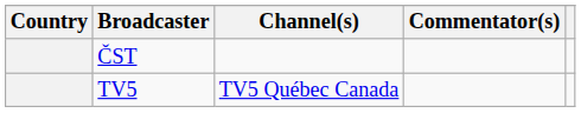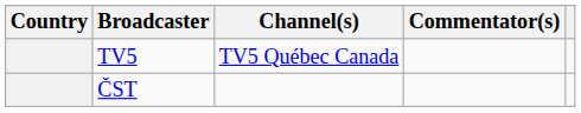 <table class="wikitable plainrowheaders">
 <tr>
 </tr>
 <tr>
 <th scope="col">Country</th>
 <th scope="col">Broadcaster</th>
 <th scope="col">Channel(s)</th>
 <th scope="col">Commentator(s)</th>
 <th scope="col"></th>
 </tr>
 <tr>
 <th scope="row"></th>
+<td><a href='#'>TV5</a></td>
+<td><a href='#'>TV5 Québec Canada</a></td>
+<td></td>
+<td style="text-align:center"></td>
+</tr>
+<tr>
+<th scope="row"></th>
 <td><a href='#'>ČST</a></td>
 <td></td>
 <td></td>
 <td style="text-align:center"></td>
 </tr>
-<tr>
-<th scope="row"></th>
-<td><a href='#'>TV5</a></td>
-<td><a href='#'>TV5 Québec Canada</a></td>
-<td></td>
-<td style="text-align:center"></td>
-</tr>
 </table>
